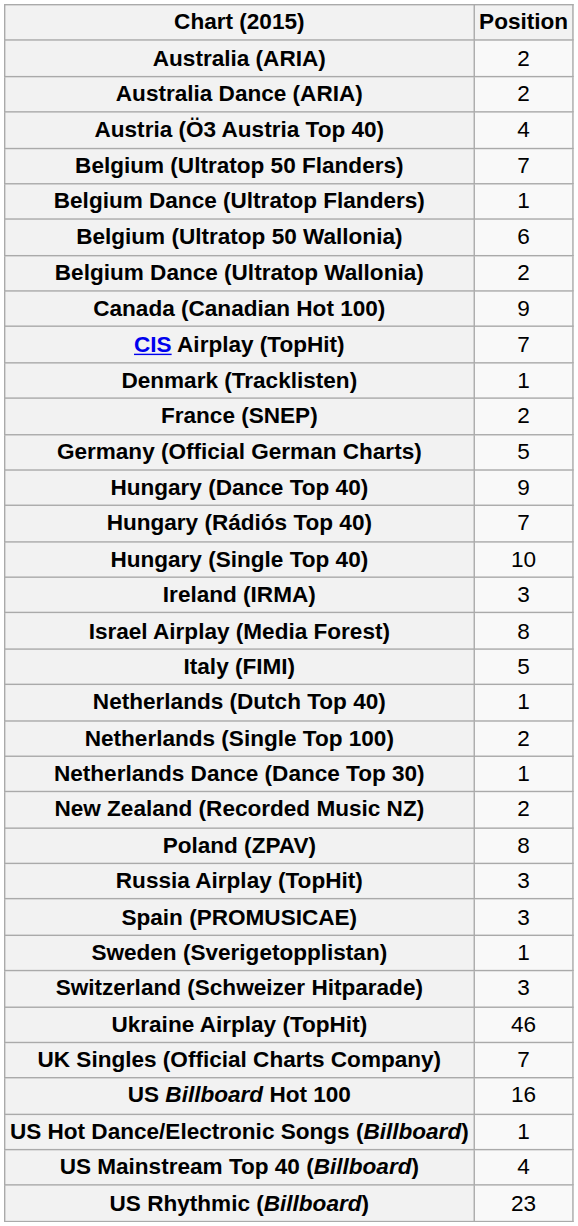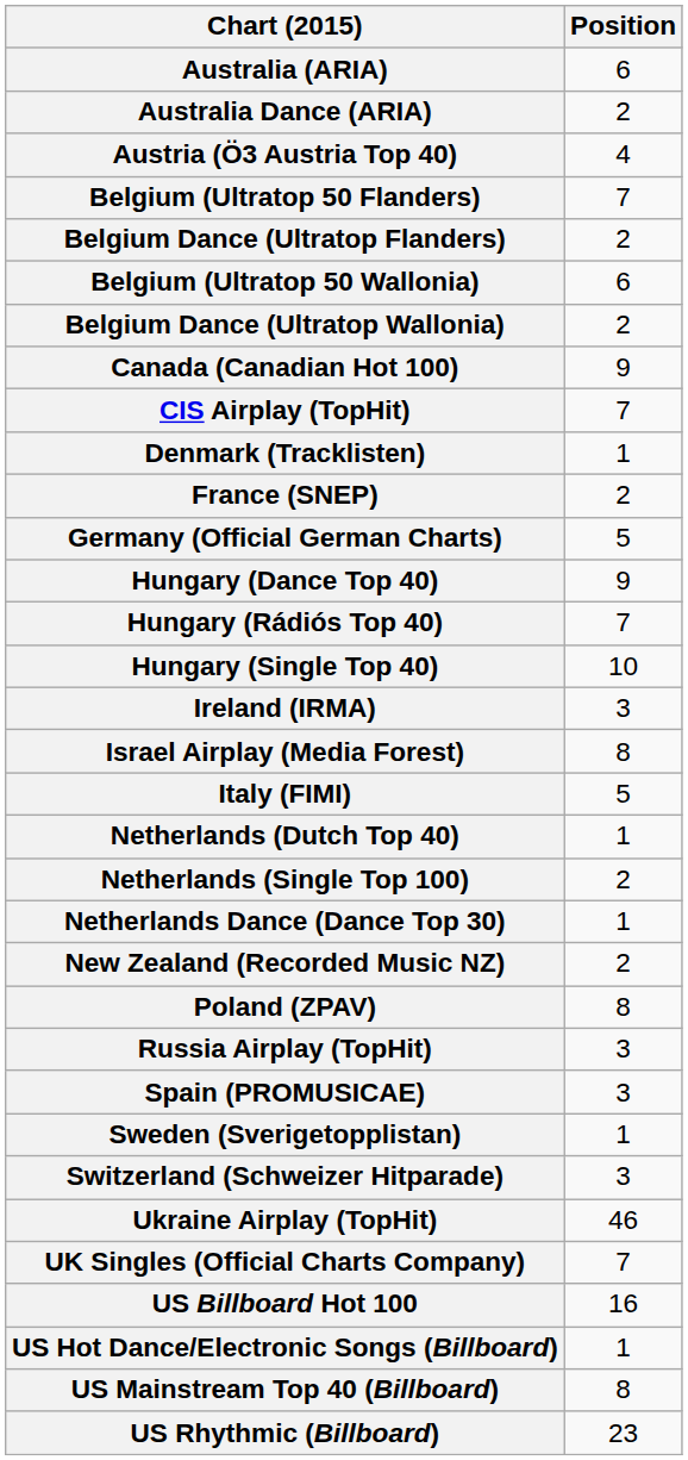 <table class="wikitable plainrowheaders sortable" style="text-align:center">
 <tr>
 <th scope="col">Chart (2015)</th>
 <th scope="col">Position</th>
 </tr>
 <tr>
 <th scope="row">Australia (ARIA)</th>
-<td>2</td>
+<td>6</td>
 </tr>
 <tr>
 <th scope="row">Australia Dance (ARIA)</th>
 <td>2</td>
 </tr>
 <tr>
 <th scope="row">Austria (Ö3 Austria Top 40)</th>
 <td>4</td>
 </tr>
 <tr>
 <th scope="row">Belgium (Ultratop 50 Flanders)</th>
 <td>7</td>
 </tr>
 <tr>
 <th scope="row">Belgium Dance (Ultratop Flanders)</th>
-<td>1</td>
+<td>2</td>
 </tr>
 <tr>
 <th scope="row">Belgium (Ultratop 50 Wallonia)</th>
 <td>6</td>
 </tr>
 <tr>
 <th scope="row">Belgium Dance (Ultratop Wallonia)</th>
 <td>2</td>
 </tr>
 <tr>
 <th scope="row">Canada (Canadian Hot 100)</th>
 <td>9</td>
 </tr>
 <tr>
 <th scope="row"><a href='#'>CIS</a> Airplay (TopHit)</th>
 <td>7</td>
 </tr>
 <tr>
 <th scope="row">Denmark (Tracklisten)</th>
 <td>1</td>
 </tr>
 <tr>
 <th scope="row">France (SNEP)</th>
 <td>2</td>
 </tr>
 <tr>
 <th scope="row">Germany (Official German Charts)</th>
 <td>5</td>
 </tr>
 <tr>
 <th scope="row">Hungary (Dance Top 40)</th>
 <td>9</td>
 </tr>
 <tr>
 <th scope="row">Hungary (Rádiós Top 40)</th>
 <td>7</td>
 </tr>
 <tr>
 <th scope="row">Hungary (Single Top 40)</th>
 <td>10</td>
 </tr>
 <tr>
 <th scope="row">Ireland (IRMA)</th>
 <td>3</td>
 </tr>
 <tr>
 <th scope="row">Israel Airplay (Media Forest)</th>
 <td>8</td>
 </tr>
 <tr>
 <th scope="row">Italy (FIMI)</th>
 <td>5</td>
 </tr>
 <tr>
 <th scope="row">Netherlands (Dutch Top 40)</th>
 <td>1</td>
 </tr>
 <tr>
 <th scope="row">Netherlands (Single Top 100)</th>
 <td>2</td>
 </tr>
 <tr>
 <th scope="row">Netherlands Dance (Dance Top 30)</th>
 <td>1</td>
 </tr>
 <tr>
 <th scope="row">New Zealand (Recorded Music NZ)</th>
 <td>2</td>
 </tr>
 <tr>
 <th scope="row">Poland (ZPAV)</th>
 <td>8</td>
 </tr>
 <tr>
 <th scope="row">Russia Airplay (TopHit)</th>
 <td>3</td>
 </tr>
 <tr>
 <th scope="row">Spain (PROMUSICAE)</th>
 <td>3</td>
 </tr>
 <tr>
 <th scope="row">Sweden (Sverigetopplistan)</th>
 <td>1</td>
 </tr>
 <tr>
 <th scope="row">Switzerland (Schweizer Hitparade)</th>
 <td>3</td>
 </tr>
 <tr>
 <th scope="row">Ukraine Airplay (TopHit)</th>
 <td>46</td>
 </tr>
 <tr>
 <th scope="row">UK Singles (Official Charts Company)</th>
 <td>7</td>
 </tr>
 <tr>
 <th scope="row">US <em>Billboard</em> Hot 100</th>
 <td>16</td>
 </tr>
 <tr>
 <th scope="row">US Hot Dance/Electronic Songs (<em>Billboard</em>)</th>
 <td>1</td>
 </tr>
 <tr>
 <th scope="row">US Mainstream Top 40 (<em>Billboard</em>)</th>
-<td>4</td>
+<td>8</td>
 </tr>
 <tr>
 <th scope="row">US Rhythmic (<em>Billboard</em>)</th>
 <td>23</td>
 </tr>
 </table>
